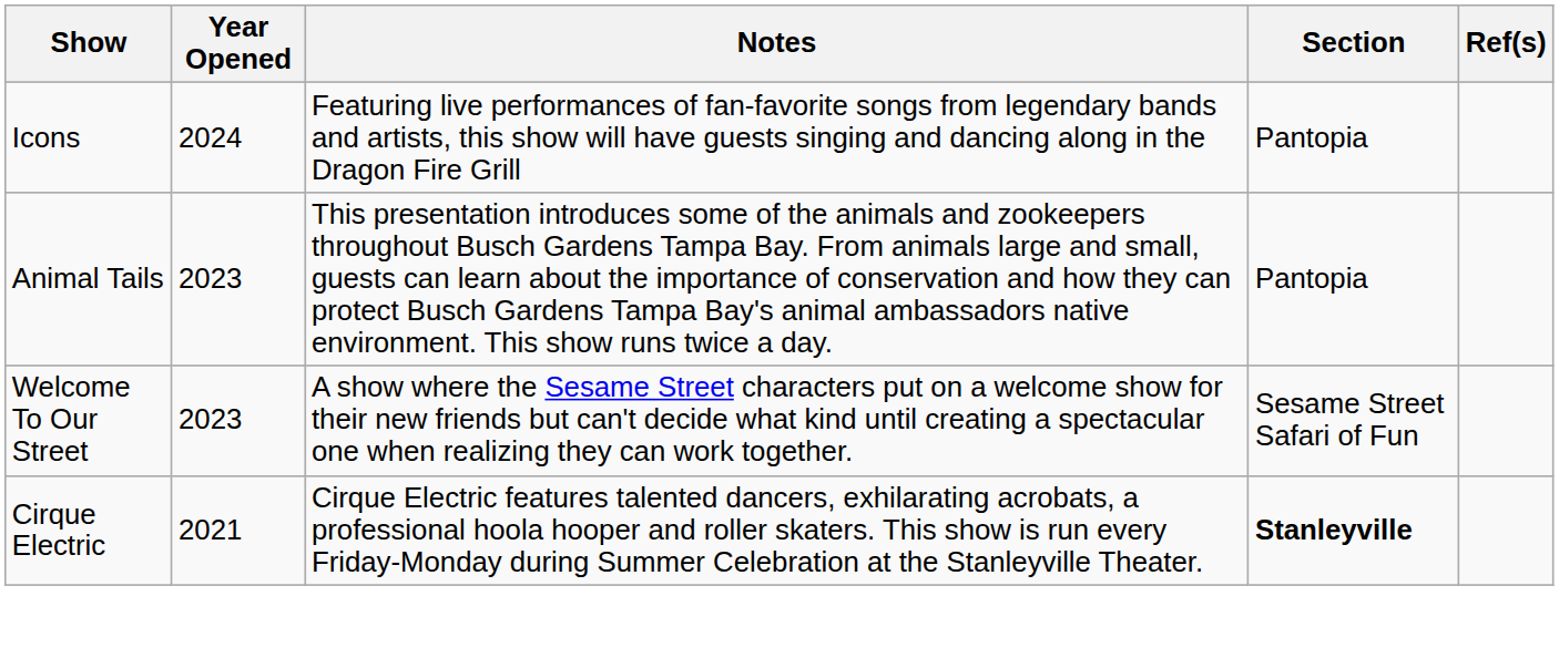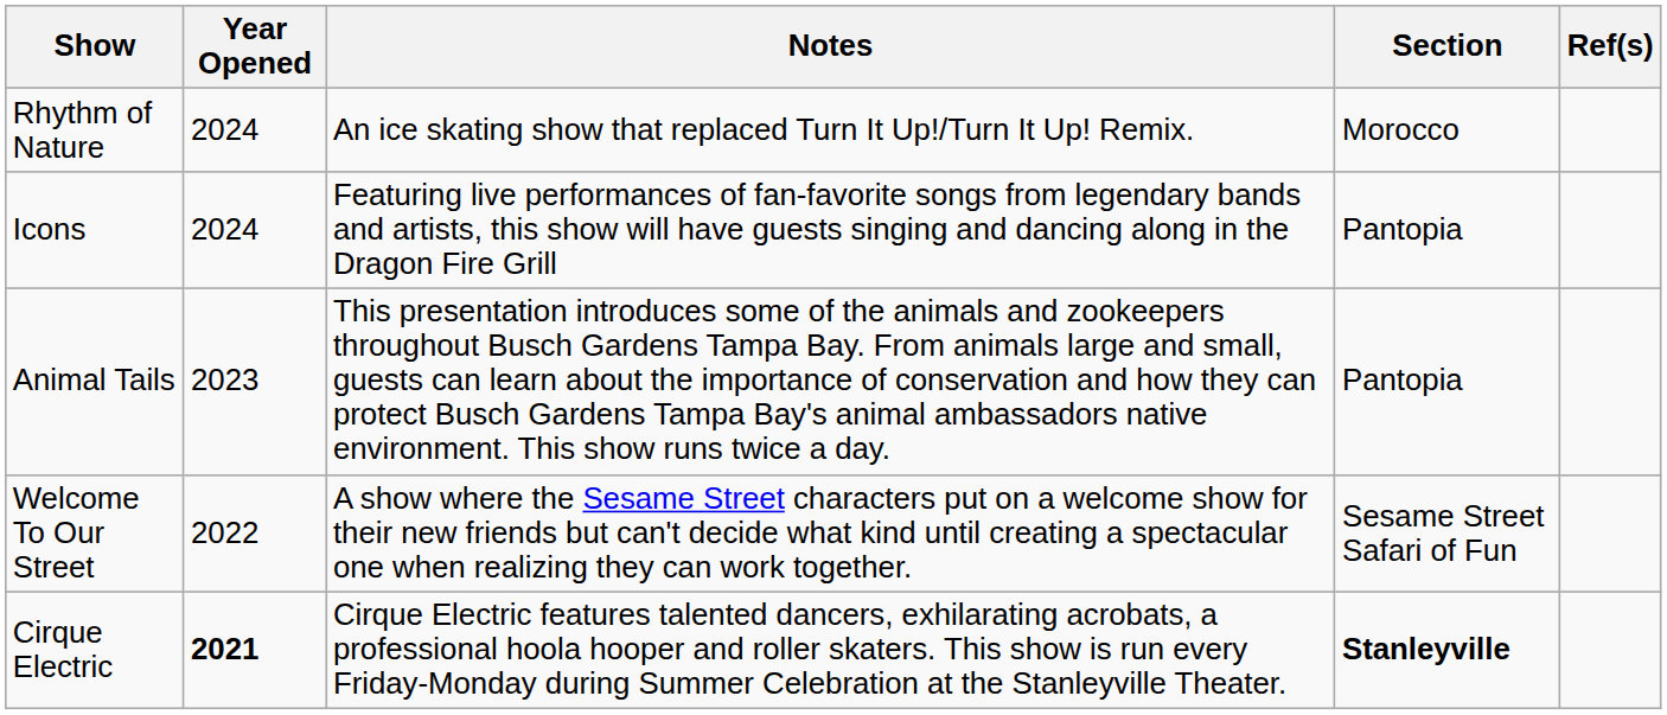 <table class=wikitable>
 <tr>
 <th>Show</th>
 <th>Year Opened</th>
 <th>Notes</th>
 <th>Section</th>
 <th>Ref(s)</th>
+</tr>
+<tr>
+<td>Rhythm of Nature</td>
+<td>2024</td>
+<td>An ice skating show that replaced Turn It Up!/Turn It Up! Remix.</td>
+<td>Morocco</td>
+<td></td>
 </tr>
 <tr>
 <td>Icons</td>
 <td>2024</td>
 <td>Featuring live performances of fan-favorite songs from legendary bands and artists, this show will have guests singing and dancing along in the Dragon Fire Grill</td>
 <td>Pantopia</td>
 <td></td>
 </tr>
 <tr>
 <td>Animal Tails</td>
 <td>2023</td>
 <td>This presentation introduces some of the animals and zookeepers throughout Busch Gardens Tampa Bay. From animals large and small, guests can learn about the importance of conservation and how they can protect Busch Gardens Tampa Bay's animal ambassadors native environment. This show runs twice a day.</td>
 <td>Pantopia</td>
 <td></td>
 </tr>
 <tr>
 <td>Welcome To Our Street</td>
-<td>2023</td>
+<td>2022</td>
 <td>A show where the <a href='#'>Sesame Street</a> characters put on a welcome show for their new friends but can't decide what kind until creating a spectacular one when realizing they can work together.</td>
 <td>Sesame Street Safari of Fun</td>
 <td></td>
 </tr>
 <tr>
 <td>Cirque Electric</td>
-<td>2021</td>
+<td><strong>2021</strong></td>
 <td>Cirque Electric features talented dancers, exhilarating acrobats, a professional hoola hooper and roller skaters. This show is run every Friday-Monday during Summer Celebration at the Stanleyville Theater.</td>
 <td><strong>Stanleyville</strong></td>
 <td></td>
 </tr>
 </table>
